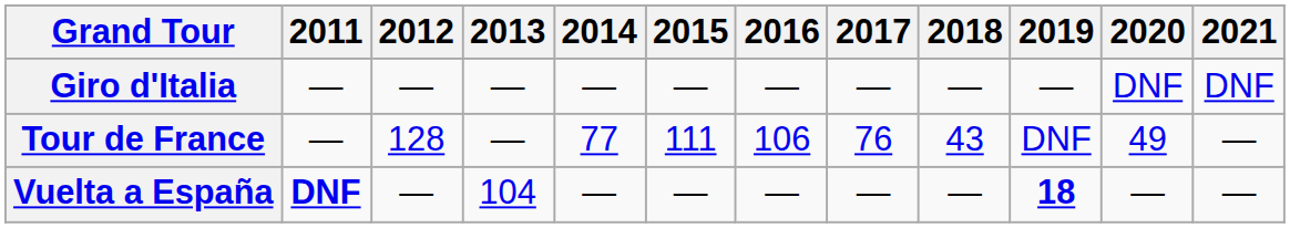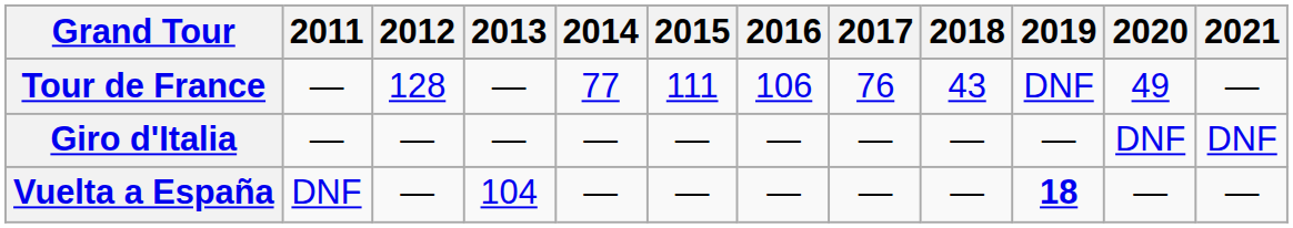 <table class="wikitable plainrowheaders">
 <tr>
 <th scope="col"><a href='#'>Grand Tour</a></th>
 <th scope="col">2011</th>
 <th scope="col">2012</th>
 <th scope="col">2013</th>
 <th scope="col">2014</th>
 <th scope="col">2015</th>
 <th scope="col">2016</th>
 <th scope="col">2017</th>
 <th scope="col">2018</th>
 <th scope="col">2019</th>
 <th scope="col">2020</th>
 <th scope="col">2021</th>
 </tr>
 <tr style="text-align:center;">
+<th scope="row"> <a href='#'>Tour de France</a></th>
+<td>—</td>
+<td><a href='#'>128</a></td>
+<td>—</td>
+<td><a href='#'>77</a></td>
+<td><a href='#'>111</a></td>
+<td><a href='#'>106</a></td>
+<td><a href='#'>76</a></td>
+<td><a href='#'>43</a></td>
+<td><a href='#'>DNF</a></td>
+<td><a href='#'>49</a></td>
+<td>—</td>
+</tr>
+<tr style="text-align:center;">
 <th scope="row"> <a href='#'>Giro d'Italia</a></th>
 <td>—</td>
 <td>—</td>
 <td>—</td>
 <td>—</td>
 <td>—</td>
 <td>—</td>
 <td>—</td>
 <td>—</td>
 <td>—</td>
 <td><a href='#'>DNF</a></td>
 <td><a href='#'>DNF</a></td>
 </tr>
 <tr style="text-align:center;">
-<th scope="row"> <a href='#'>Tour de France</a></th>
-<td>—</td>
-<td><a href='#'>128</a></td>
-<td>—</td>
-<td><a href='#'>77</a></td>
-<td><a href='#'>111</a></td>
-<td><a href='#'>106</a></td>
-<td><a href='#'>76</a></td>
-<td><a href='#'>43</a></td>
+<th scope="row"> <a href='#'>Vuelta a España</a></th>
 <td><a href='#'>DNF</a></td>
-<td><a href='#'>49</a></td>
-<td>—</td>
-</tr>
-<tr style="text-align:center;">
-<th scope="row"> <a href='#'>Vuelta a España</a></th>
-<td><strong><a href='#'>DNF</a></strong></td>
 <td>—</td>
 <td><a href='#'>104</a></td>
 <td>—</td>
 <td>—</td>
 <td>—</td>
 <td>—</td>
 <td>—</td>
 <td><strong><a href='#'>18</a></strong></td>
 <td>—</td>
 <td>—</td>
 </tr>
 </table>
